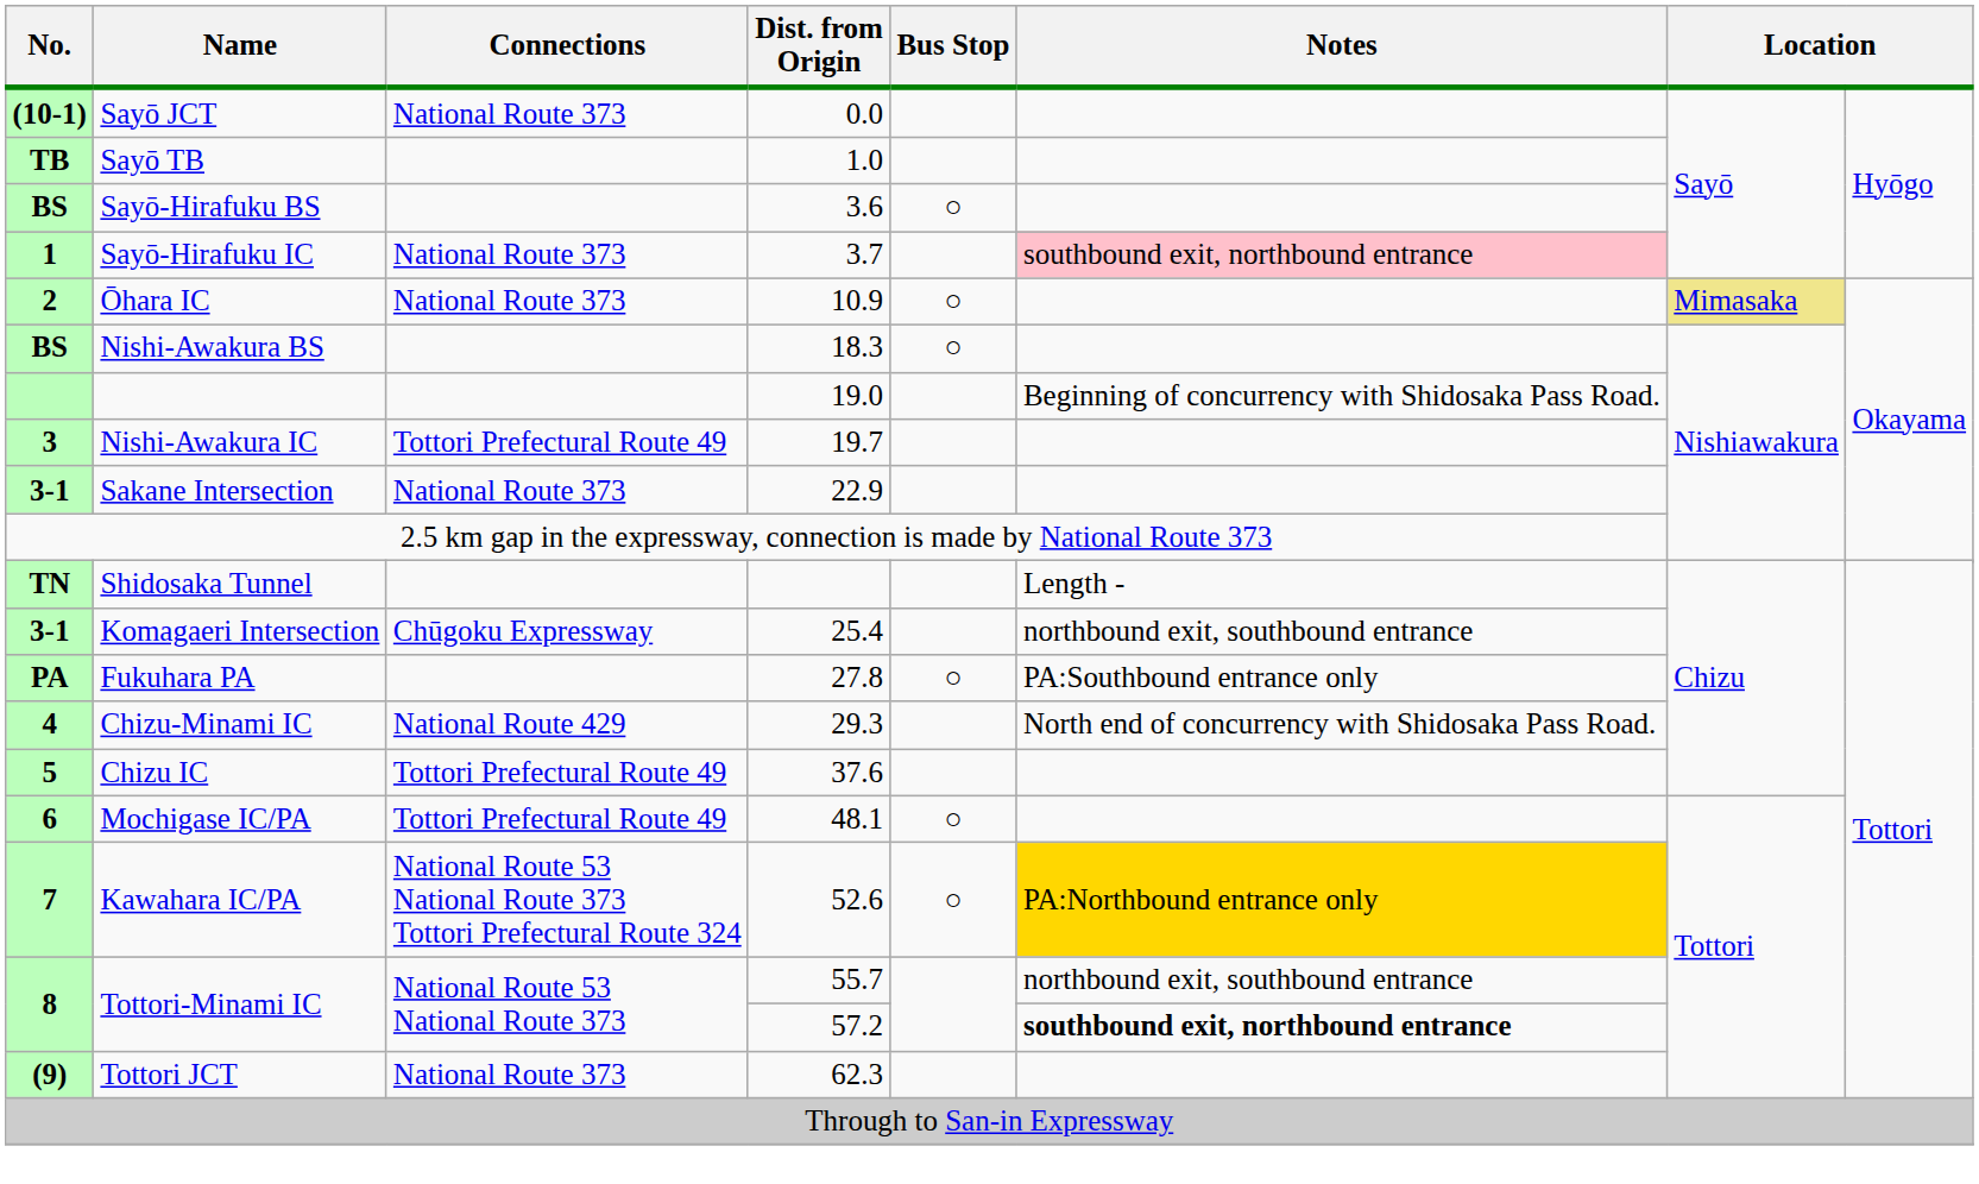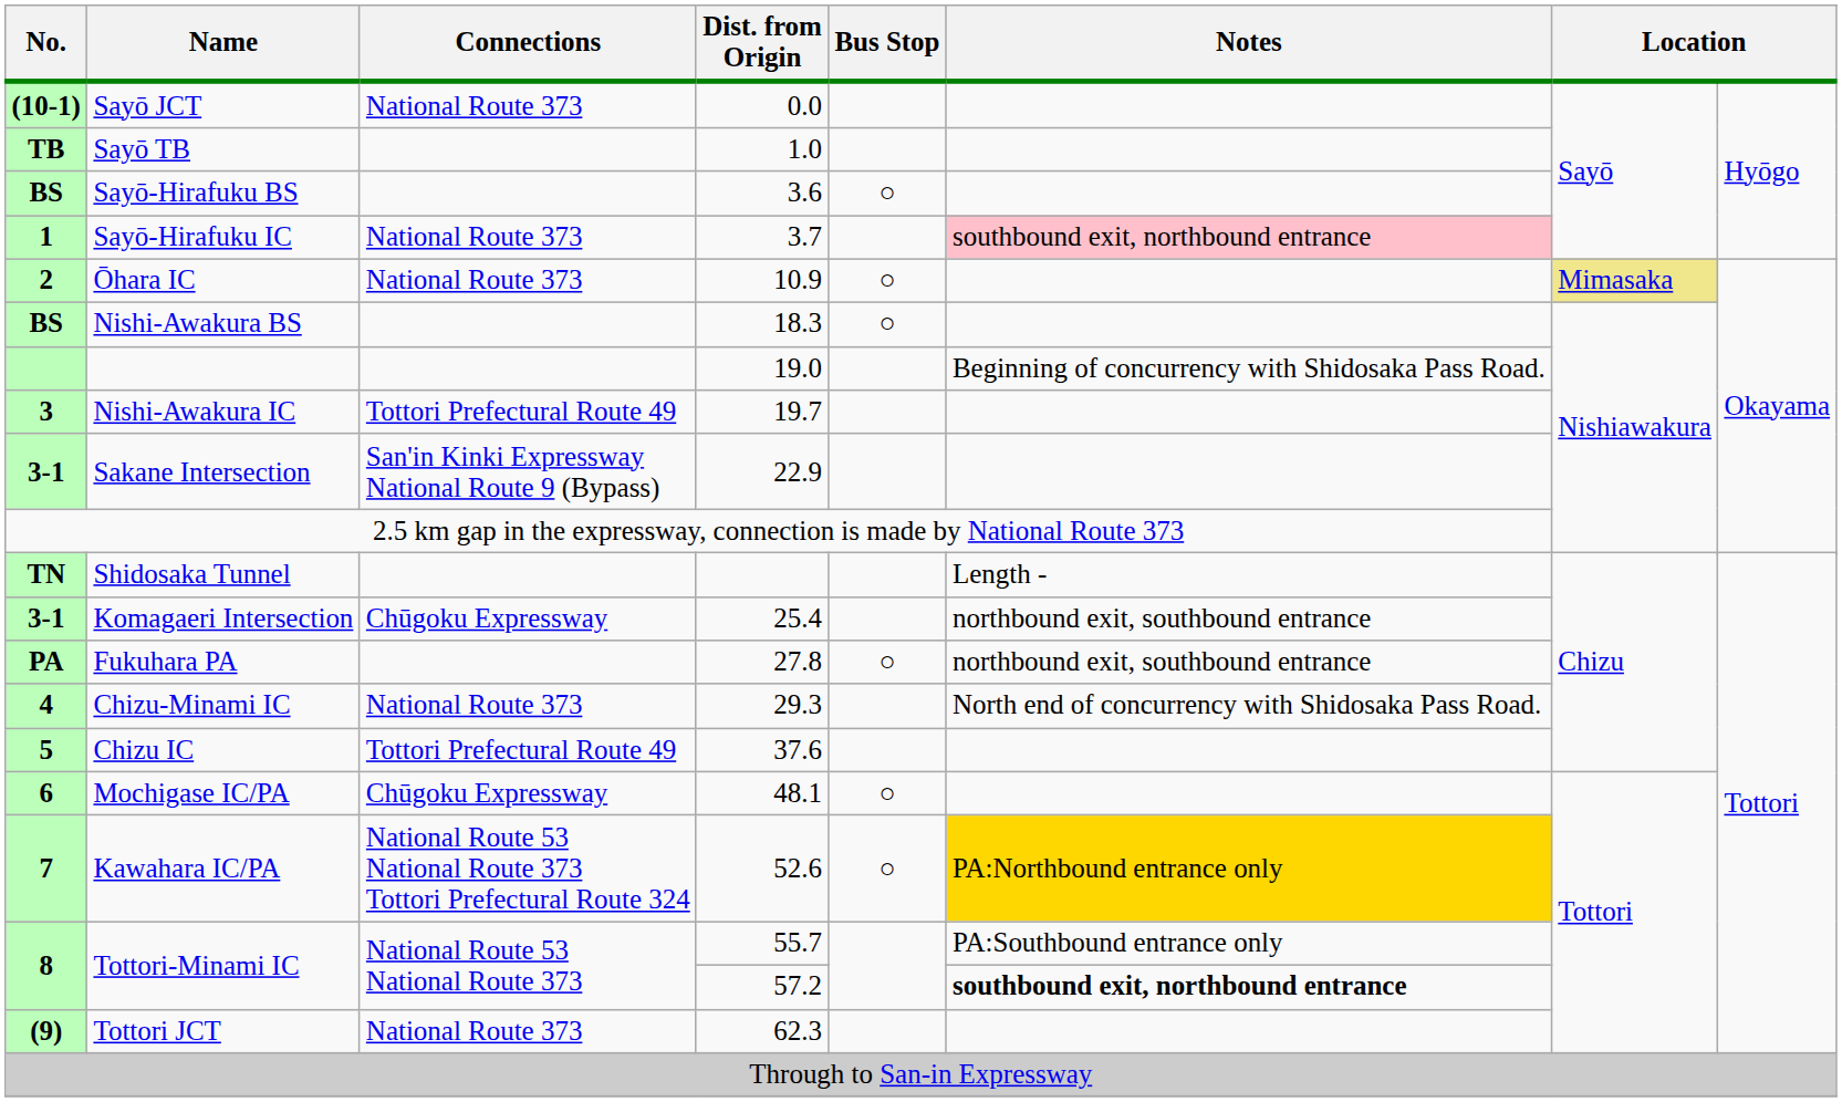 <table table class="wikitable">
 <tr>
 <th style="border-bottom:3px solid green;">No.</th>
 <th style="border-bottom:3px solid green;">Name</th>
 <th style="border-bottom:3px solid green;">Connections</th>
 <th style="border-bottom:3px solid green;">Dist. from<br>Origin</th>
 <th style="border-bottom:3px solid green;">Bus Stop</th>
 <th style="border-bottom:3px solid green;">Notes</th>
 <th colspan="2" style="border-bottom:3px solid green;">Location</th>
 </tr>
 <tr>
 <th style="background:#bfb;">(10-1)</th>
 <td><a href='#'>Sayō JCT</a></td>
 <td> <a href='#'>National Route 373</a></td>
 <td style="text-align:right;">0.0</td>
 <td style="text-align:center;"></td>
 <td></td>
 <td rowspan="4" style="width:1em;"><a href='#'>Sayō</a></td>
 <td rowspan="4" style="width:1em;"><a href='#'>Hyōgo</a></td>
 </tr>
 <tr>
 <th style="background:#bfb;">TB</th>
 <td><a href='#'>Sayō TB</a></td>
 <td></td>
 <td style="text-align:right;">1.0</td>
 <td style="text-align:center;"></td>
 <td></td>
 </tr>
 <tr>
 <th style="background-color:#BFB;">BS</th>
 <td><a href='#'>Sayō-Hirafuku BS</a></td>
 <td></td>
 <td style="text-align:right;">3.6</td>
 <td style="text-align:center;">○</td>
 <td></td>
 </tr>
 <tr>
 <th style="background-color:#BFB;">1</th>
 <td><a href='#'>Sayō-Hirafuku IC</a></td>
 <td> <a href='#'>National Route 373</a></td>
 <td style="text-align:right;">3.7</td>
 <td style="text-align:center;"></td>
 <td style="background: pink;">southbound exit, northbound entrance</td>
 </tr>
 <tr>
 <th style="background-color:#BFB;">2</th>
 <td><a href='#'>Ōhara IC</a></td>
 <td> <a href='#'>National Route 373</a></td>
 <td style="text-align:right;">10.9</td>
 <td style="text-align:center;">○</td>
 <td></td>
 <td style="background: khaki;"><a href='#'>Mimasaka</a></td>
 <td rowspan="7" style="width:1em;"><a href='#'>Okayama</a></td>
 </tr>
 <tr>
 <th style="background:#bfb;">BS</th>
 <td><a href='#'>Nishi-Awakura BS</a></td>
 <td></td>
 <td style="text-align:right;">18.3</td>
 <td style="text-align:center;">○</td>
 <td></td>
 <td rowspan="6" style="width:1em;"><a href='#'>Nishiawakura</a></td>
 </tr>
 <tr>
 <th style="background-color:#BFB;"></th>
 <td></td>
 <td></td>
 <td style="text-align:right;">19.0</td>
 <td style="text-align:center;"></td>
 <td>Beginning of concurrency with Shidosaka Pass Road.</td>
 </tr>
 <tr>
 <th style="background-color:#BFB;">3</th>
 <td><a href='#'>Nishi-Awakura IC</a></td>
 <td><a href='#'>Tottori Prefectural Route 49</a></td>
 <td style="text-align:right;">19.7</td>
 <td style="text-align:center;"></td>
 <td></td>
 </tr>
 <tr>
 <th style="background-color:#BFB;">3-1</th>
 <td><a href='#'>Sakane Intersection</a></td>
-<td> <a href='#'>National Route 373</a></td>
+<td> <a href='#'>San'in Kinki Expressway</a><br> <a href='#'>National Route 9</a> (Bypass)</td>
 <td style="text-align:right;">22.9</td>
 <td style="text-align:center;"></td>
 <td></td>
 </tr>
 <tr>
 <td colspan="6" style="text-align:center;">2.5 km gap in the expressway, connection is made by  <a href='#'>National Route 373</a></td>
 </tr>
 <tr>
 <th rowspan="2" style="background-color:#BFB;">TN</th>
 <td rowspan="2"><a href='#'>Shidosaka Tunnel</a></td>
 <td rowspan="2" style="text-align:center;"></td>
 <td rowspan="2"></td>
 <td rowspan="2"></td>
 <td rowspan="2">Length - </td>
 </tr>
 <tr>
 <td rowspan="5"><a href='#'>Chizu</a></td>
 <td rowspan="10" style="width:1em;"><a href='#'>Tottori</a></td>
 </tr>
 <tr>
 <th style="background-color:#BFB;">3-1</th>
 <td><a href='#'>Komagaeri Intersection</a></td>
 <td> <a href='#'>Chūgoku Expressway</a></td>
 <td style="text-align:right;">25.4</td>
 <td style="text-align:center;"></td>
 <td>northbound exit, southbound entrance</td>
 </tr>
 <tr>
 <th style="background:#bfb;">PA</th>
 <td><a href='#'>Fukuhara PA</a></td>
 <td></td>
 <td style="text-align:right;">27.8</td>
 <td style="text-align:center;">○</td>
-<td>PA:Southbound entrance only</td>
+<td>northbound exit, southbound entrance</td>
 </tr>
 <tr>
 <th style="background-color:#BFB;">4</th>
 <td><a href='#'>Chizu-Minami IC</a></td>
-<td> <a href='#'>National Route 429</a></td>
+<td> <a href='#'>National Route 373</a></td>
 <td style="text-align:right;">29.3</td>
 <td style="text-align:center;"></td>
 <td>North end of concurrency with Shidosaka Pass Road.</td>
 </tr>
 <tr>
 <th style="background-color:#BFB;">5</th>
 <td><a href='#'>Chizu IC</a></td>
 <td><a href='#'>Tottori Prefectural Route 49</a></td>
 <td style="text-align:right;">37.6</td>
 <td style="text-align:center;"></td>
 <td></td>
 </tr>
 <tr>
 <th style="background:#bfb;">6</th>
 <td><a href='#'>Mochigase IC/PA</a></td>
-<td><a href='#'>Tottori Prefectural Route 49</a></td>
+<td> <a href='#'>Chūgoku Expressway</a></td>
 <td style="text-align:right;">48.1</td>
 <td style="text-align:center;">○</td>
 <td></td>
 <td rowspan="5" style="width:1em;"><a href='#'>Tottori</a></td>
 </tr>
 <tr>
 <th style="background-color:#BFB;">7</th>
 <td><a href='#'>Kawahara IC/PA</a></td>
 <td> <a href='#'>National Route 53</a><br> <a href='#'>National Route 373</a><br><a href='#'>Tottori Prefectural Route 324</a></td>
 <td style="text-align:right;">52.6</td>
 <td style="text-align:center;">○</td>
 <td style="background: gold;">PA:Northbound entrance only</td>
 </tr>
 <tr>
 <th style="background-color:#BFB;" rowspan=2>8</th>
 <td rowspan=2><a href='#'>Tottori-Minami IC</a></td>
 <td rowspan=2> <a href='#'>National Route 53</a><br> <a href='#'>National Route 373</a></td>
 <td style="text-align:right;">55.7</td>
 <td rowspan=2></td>
-<td>northbound exit, southbound entrance</td>
+<td>PA:Southbound entrance only</td>
 </tr>
 <tr>
 <td style="text-align:right;">57.2</td>
 <td><strong>southbound exit, northbound entrance</strong></td>
 </tr>
 <tr>
 <th style="background:#bfb;">(9)</th>
 <td><a href='#'>Tottori JCT</a></td>
 <td> <a href='#'>National Route 373</a></td>
 <td style="text-align:right;">62.3</td>
 <td style="text-align:center;"></td>
 <td></td>
 </tr>
 <tr>
 <td colspan=8 style="text-align:center; background-color:#CCC;"> Through to <a href='#'>San-in Expressway</a></td>
 </tr>
 <tr>
 </tr>
 </table>
